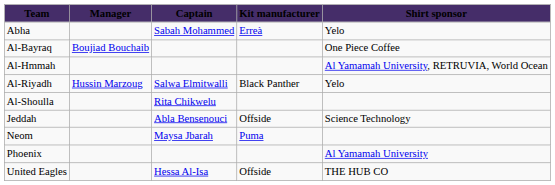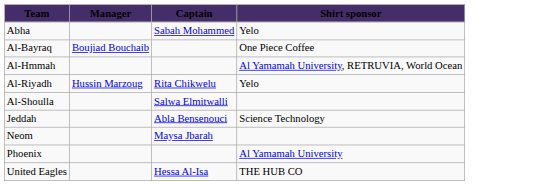 <table class="wikitable sortable" style="text-align: left; font-size:90%">
 <tr>
 <th style="background-color:#452d69;"><span>Team</span></th>
 <th style="background-color:#452d69;"><span>Manager</span></th>
 <th style="background-color:#452d69;"><span>Captain</span></th>
-<th style="background-color:#452d69;"><span>Kit manufacturer</span></th>
 <th style="background-color:#452d69;"><span>Shirt sponsor</span></th>
 </tr>
 <tr>
 <td>Abha</td>
 <td></td>
 <td> <a href='#'>Sabah Mohammed</a></td>
-<td><a href='#'>Erreà</a></td>
 <td>Yelo</td>
 </tr>
 <tr>
 <td>Al-Bayraq</td>
 <td> <a href='#'>Boujiad Bouchaib</a></td>
-<td></td>
 <td></td>
 <td>One Piece Coffee</td>
 </tr>
 <tr>
 <td>Al-Hmmah</td>
 <td></td>
 <td></td>
-<td></td>
 <td><a href='#'>Al Yamamah University</a>, RETRUVIA, World Ocean</td>
 </tr>
 <tr>
 <td>Al-Riyadh</td>
 <td> <a href='#'>Hussin Marzoug</a></td>
-<td> <a href='#'>Salwa Elmitwalli</a></td>
-<td>Black Panther</td>
+<td> <a href='#'>Rita Chikwelu</a></td>
 <td>Yelo</td>
 </tr>
 <tr>
 <td>Al-Shoulla</td>
 <td></td>
-<td> <a href='#'>Rita Chikwelu</a></td>
-<td></td>
+<td> <a href='#'>Salwa Elmitwalli</a></td>
 <td></td>
 </tr>
 <tr>
 <td>Jeddah</td>
 <td></td>
 <td> <a href='#'>Abla Bensenouci</a></td>
-<td>Offside</td>
 <td>Science Technology</td>
 </tr>
 <tr>
 <td>Neom</td>
 <td></td>
 <td> <a href='#'>Maysa Jbarah</a></td>
-<td><a href='#'>Puma</a></td>
 <td></td>
 </tr>
 <tr>
 <td>Phoenix</td>
-<td></td>
 <td></td>
 <td></td>
 <td><a href='#'>Al Yamamah University</a></td>
 </tr>
 <tr>
 <td>United Eagles</td>
 <td></td>
 <td> <a href='#'>Hessa Al-Isa</a></td>
-<td>Offside</td>
 <td>THE HUB CO</td>
 </tr>
 </table>
